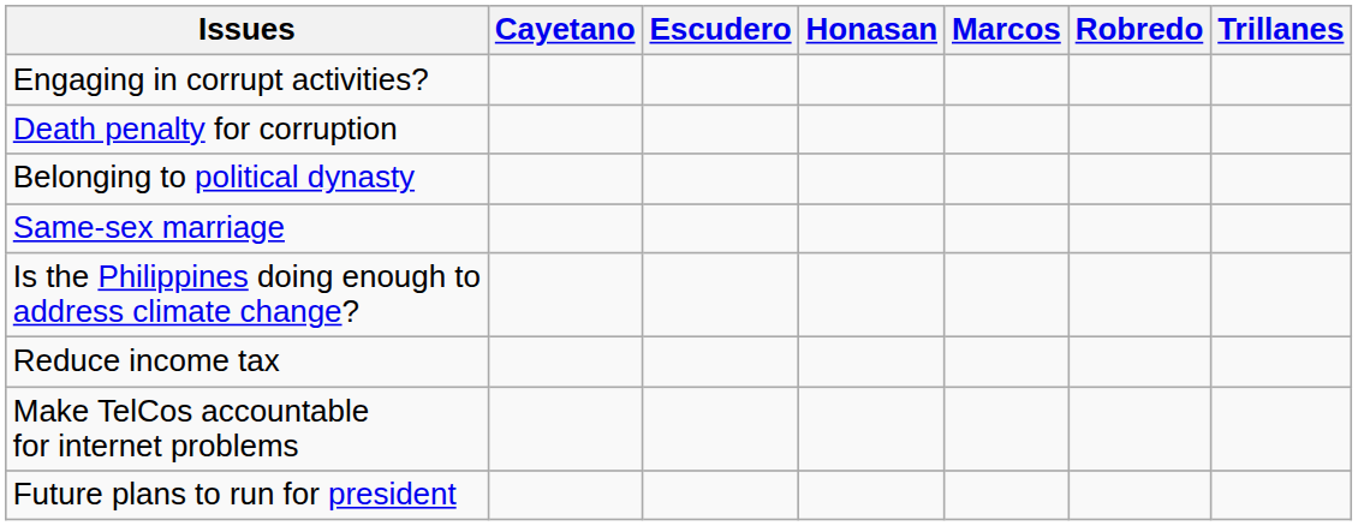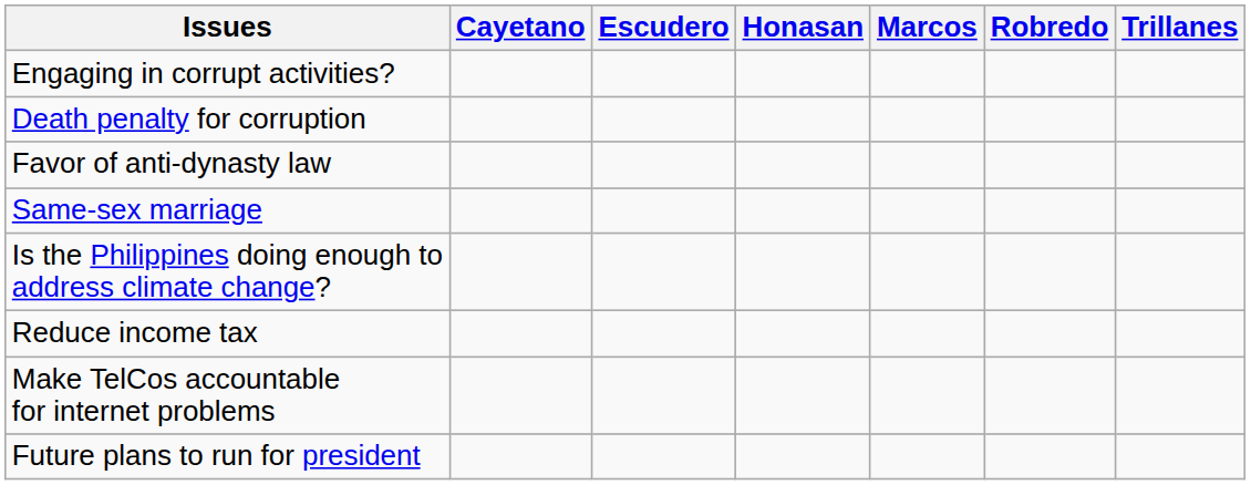 <table class="wikitable">
 <tr>
 <th>Issues</th>
 <th><a href='#'>Cayetano</a></th>
 <th><a href='#'>Escudero</a></th>
 <th><a href='#'>Honasan</a></th>
 <th><a href='#'>Marcos</a></th>
 <th><a href='#'>Robredo</a></th>
 <th><a href='#'>Trillanes</a></th>
 </tr>
 <tr>
 <td>Engaging in corrupt activities?</td>
 <td></td>
 <td></td>
 <td></td>
 <td></td>
 <td></td>
 <td></td>
 </tr>
 <tr>
 <td><a href='#'>Death penalty</a> for corruption</td>
 <td></td>
 <td></td>
 <td></td>
 <td></td>
 <td></td>
 <td></td>
 </tr>
 <tr>
-<td>Belonging to <a href='#'>political dynasty</a></td>
+<td>Favor of anti-dynasty law</td>
 <td></td>
 <td></td>
 <td></td>
 <td></td>
 <td></td>
 <td></td>
 </tr>
 <tr>
 <td><a href='#'>Same-sex marriage</a></td>
 <td></td>
 <td></td>
 <td></td>
 <td></td>
 <td></td>
 <td></td>
 </tr>
 <tr>
 <td>Is the <a href='#'>Philippines</a> doing enough to<br><a href='#'>address climate change</a>?</td>
 <td></td>
 <td></td>
 <td></td>
 <td></td>
 <td></td>
 <td></td>
 </tr>
 <tr>
 <td>Reduce income tax</td>
 <td></td>
 <td></td>
 <td></td>
 <td></td>
 <td></td>
 <td></td>
 </tr>
 <tr>
 <td>Make TelCos accountable<br>for internet problems</td>
 <td></td>
 <td></td>
 <td></td>
 <td></td>
 <td></td>
 <td></td>
 </tr>
 <tr>
 <td>Future plans to run for <a href='#'>president</a></td>
 <td></td>
 <td></td>
 <td></td>
 <td></td>
 <td></td>
 <td></td>
 </tr>
 </table>
